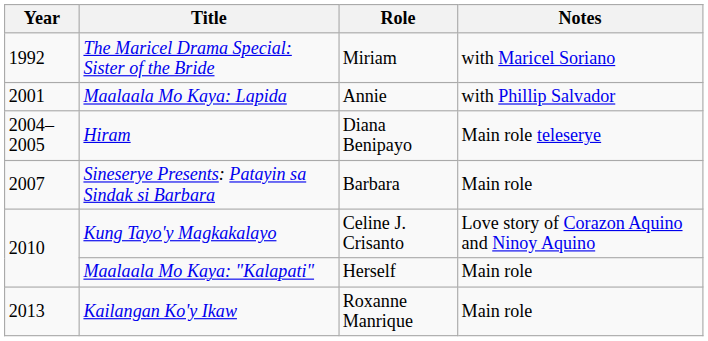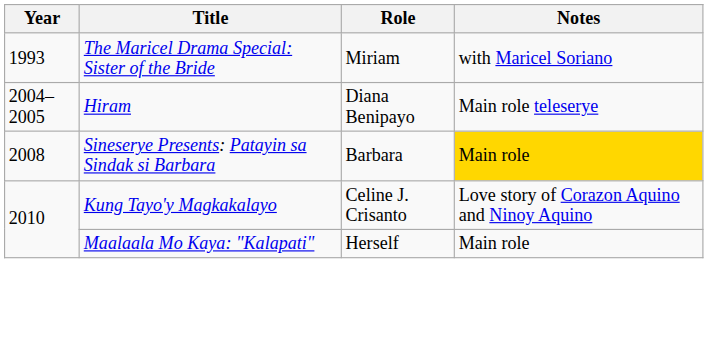 <table class="wikitable" style="width:70%;">
 <tr>
 <th>Year</th>
 <th>Title</th>
 <th>Role</th>
 <th>Notes</th>
 </tr>
 <tr>
-<td>1992</td>
+<td>1993</td>
 <td><em><a href='#'>The Maricel Drama Special: Sister of the Bride</a></em></td>
 <td>Miriam</td>
 <td>with <a href='#'>Maricel Soriano</a></td>
-</tr>
-<tr>
-<td>2001</td>
-<td><em><a href='#'>Maalaala Mo Kaya: Lapida</a></em></td>
-<td>Annie</td>
-<td>with <a href='#'>Phillip Salvador</a></td>
 </tr>
 <tr>
 <td>2004–2005</td>
 <td><em><a href='#'>Hiram</a></em> </td>
 <td>Diana Benipayo</td>
 <td>Main role <a href='#'>teleserye</a></td>
 </tr>
 <tr>
-<td>2007</td>
+<td>2008</td>
 <td><em><a href='#'>Sineserye Presents</a>: <a href='#'>Patayin sa Sindak si Barbara</a></em></td>
 <td>Barbara</td>
-<td>Main role</td>
+<td style="background: gold;">Main role</td>
 </tr>
 <tr>
 <td rowspan=2>2010</td>
 <td><em><a href='#'>Kung Tayo'y Magkakalayo</a></em></td>
 <td>Celine J. Crisanto</td>
 <td>Love story of <a href='#'>Corazon Aquino</a> and <a href='#'>Ninoy Aquino</a></td>
 </tr>
 <tr>
 <td><em><a href='#'>Maalaala Mo Kaya: "Kalapati"</a></em></td>
 <td>Herself</td>
 <td>Main role</td>
 </tr>
-<tr>
-<td>2013</td>
-<td><em><a href='#'>Kailangan Ko'y Ikaw</a></em> </td>
-<td>Roxanne Manrique</td>
-<td>Main role</td>
-</tr>
 </table>
